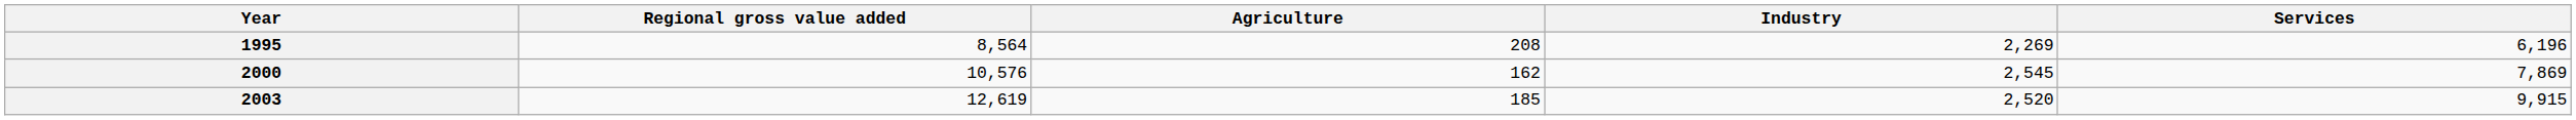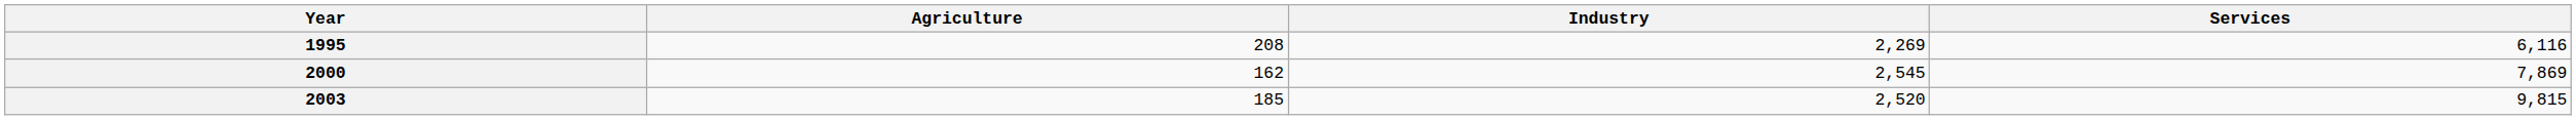 <table class="wikitable" width="100%">
 <tr>
 <th scope=col width=20%>Year</th>
-<th scope=col width=20%>Regional gross value added</th>
 <th scope=col width=20%>Agriculture</th>
 <th scope=col width=20%>Industry</th>
 <th scope=col width=20%>Services</th>
 </tr>
 <tr>
 <th scope=row>1995</th>
-<td style="text-align:right;">8,564</td>
 <td style="text-align:right;">208</td>
 <td style="text-align:right;">2,269</td>
-<td style="text-align:right;">6,196</td>
+<td style="text-align:right;">6,116</td>
 </tr>
 <tr>
 <th scope=row>2000</th>
-<td style="text-align:right;">10,576</td>
 <td style="text-align:right;">162</td>
 <td style="text-align:right;">2,545</td>
 <td style="text-align:right;">7,869</td>
 </tr>
 <tr>
 <th scope=row>2003</th>
-<td style="text-align:right;">12,619</td>
 <td style="text-align:right;">185</td>
 <td style="text-align:right;">2,520</td>
-<td style="text-align:right;">9,915</td>
+<td style="text-align:right;">9,815</td>
 </tr>
 </table>
